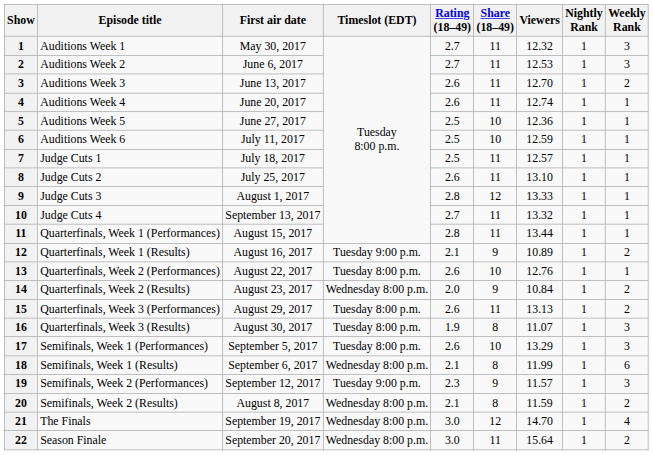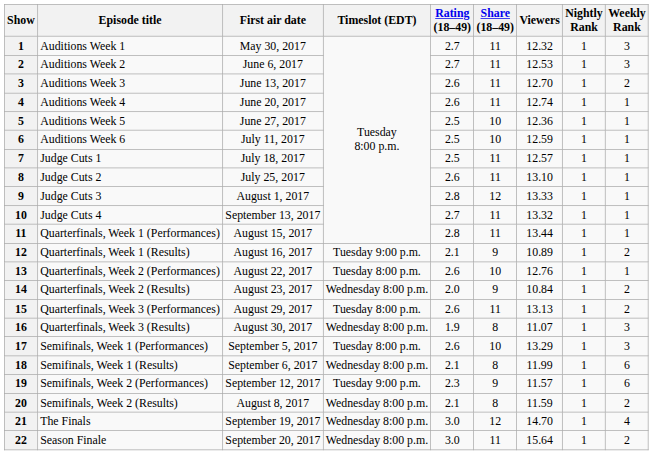 <table class="wikitable" style="text-align:center">
 <tr>
 <th>Show</th>
 <th>Episode title</th>
 <th>First air date</th>
 <th>Timeslot (EDT)</th>
 <th><a href='#'>Rating</a><br>(18–49)</th>
 <th><a href='#'>Share</a><br>(18–49)</th>
 <th>Viewers<br></th>
 <th>Nightly<br>Rank</th>
 <th>Weekly<br>Rank</th>
 </tr>
 <tr>
 <th>1</th>
 <td style="text-align:left;">Auditions Week 1</td>
 <td>May 30, 2017</td>
 <td rowspan="11">Tuesday <br> 8:00 p.m.</td>
 <td>2.7</td>
 <td>11</td>
 <td>12.32 </td>
 <td>1</td>
 <td>3 </td>
 </tr>
 <tr>
 <th>2</th>
 <td style="text-align:left;">Auditions Week 2</td>
 <td>June 6, 2017</td>
 <td>2.7</td>
 <td>11</td>
 <td>12.53 </td>
 <td>1</td>
 <td>3 </td>
 </tr>
 <tr>
 <th>3</th>
 <td style="text-align:left;">Auditions Week 3</td>
 <td>June 13, 2017</td>
 <td>2.6</td>
 <td>11</td>
 <td>12.70 </td>
 <td>1</td>
 <td>2 </td>
 </tr>
 <tr>
 <th>4</th>
 <td style="text-align:left;">Auditions Week 4</td>
 <td>June 20, 2017</td>
 <td>2.6</td>
 <td>11</td>
 <td>12.74 </td>
 <td>1</td>
 <td>1 </td>
 </tr>
 <tr>
 <th>5</th>
 <td style="text-align:left;">Auditions Week 5</td>
 <td>June 27, 2017</td>
 <td>2.5</td>
 <td>10</td>
 <td>12.36 </td>
 <td>1</td>
 <td>1 </td>
 </tr>
 <tr>
 <th>6</th>
 <td style="text-align:left;">Auditions Week 6</td>
 <td>July 11, 2017</td>
 <td>2.5</td>
 <td>10</td>
 <td>12.59 </td>
 <td>1</td>
 <td>1 </td>
 </tr>
 <tr>
 <th>7</th>
 <td style="text-align:left;">Judge Cuts 1</td>
 <td>July 18, 2017</td>
 <td>2.5</td>
 <td>11</td>
 <td>12.57 </td>
 <td>1</td>
 <td>1 </td>
 </tr>
 <tr>
 <th>8</th>
 <td style="text-align:left;">Judge Cuts 2</td>
 <td>July 25, 2017</td>
 <td>2.6</td>
 <td>11</td>
 <td>13.10 </td>
 <td>1</td>
 <td>1 </td>
 </tr>
 <tr>
 <th>9</th>
 <td style="text-align:left;">Judge Cuts 3</td>
 <td>August 1, 2017</td>
 <td>2.8</td>
 <td>12</td>
 <td>13.33 </td>
 <td>1</td>
 <td>1 </td>
 </tr>
 <tr>
 <th>10</th>
 <td style="text-align:left;">Judge Cuts 4</td>
 <td>September 13, 2017</td>
 <td>2.7</td>
 <td>11</td>
 <td>13.32 </td>
 <td>1</td>
 <td>1 </td>
 </tr>
 <tr>
 <th>11</th>
 <td style="text-align:left;">Quarterfinals, Week 1 (Performances)</td>
 <td>August 15, 2017</td>
 <td>2.8</td>
 <td>11</td>
 <td>13.44 </td>
 <td>1</td>
 <td>1 </td>
 </tr>
 <tr>
 <th>12</th>
 <td style="text-align:left;">Quarterfinals, Week 1 (Results)</td>
 <td>August 16, 2017</td>
 <td>Tuesday 9:00 p.m.</td>
 <td>2.1</td>
 <td>9</td>
 <td>10.89 </td>
 <td>1</td>
 <td>2 </td>
 </tr>
 <tr>
 <th>13</th>
 <td style="text-align:left;">Quarterfinals, Week 2 (Performances)</td>
 <td>August 22, 2017</td>
 <td>Tuesday 8:00 p.m.</td>
 <td>2.6</td>
 <td>10</td>
 <td>12.76 </td>
 <td>1</td>
 <td>1 </td>
 </tr>
 <tr>
 <th>14</th>
 <td style="text-align:left;">Quarterfinals, Week 2 (Results)</td>
 <td>August 23, 2017</td>
 <td>Wednesday 8:00 p.m.</td>
 <td>2.0</td>
 <td>9</td>
 <td>10.84 </td>
 <td>1</td>
 <td>2 </td>
 </tr>
 <tr>
 <th>15</th>
 <td style="text-align:left;">Quarterfinals, Week 3 (Performances)</td>
 <td>August 29, 2017</td>
 <td>Tuesday 8:00 p.m.</td>
 <td>2.6</td>
 <td>11</td>
 <td>13.13 </td>
 <td>1</td>
 <td>2 </td>
 </tr>
 <tr>
 <th>16</th>
 <td style="text-align:left;">Quarterfinals, Week 3 (Results)</td>
 <td>August 30, 2017</td>
-<td>Tuesday 8:00 p.m.</td>
+<td>Wednesday 8:00 p.m.</td>
 <td>1.9</td>
 <td>8</td>
 <td>11.07 </td>
 <td>1</td>
 <td>3 </td>
 </tr>
 <tr>
 <th>17</th>
 <td style="text-align:left;">Semifinals, Week 1 (Performances)</td>
 <td>September 5, 2017</td>
 <td>Tuesday 8:00 p.m.</td>
 <td>2.6</td>
 <td>10</td>
 <td>13.29 </td>
 <td>1</td>
 <td>3 </td>
 </tr>
 <tr>
 <th>18</th>
 <td style="text-align:left;">Semifinals, Week 1 (Results)</td>
 <td>September 6, 2017</td>
 <td>Wednesday 8:00 p.m.</td>
 <td>2.1</td>
 <td>8</td>
 <td>11.99 </td>
 <td>1</td>
 <td>6 </td>
 </tr>
 <tr>
 <th>19</th>
 <td style="text-align:left;">Semifinals, Week 2 (Performances)</td>
 <td>September 12, 2017</td>
 <td>Tuesday 9:00 p.m.</td>
 <td>2.3</td>
 <td>9</td>
 <td>11.57 </td>
 <td>1</td>
-<td>3 </td>
+<td>6 </td>
 </tr>
 <tr>
 <th>20</th>
 <td style="text-align:left;">Semifinals, Week 2 (Results)</td>
 <td>August 8, 2017</td>
 <td>Wednesday 8:00 p.m.</td>
 <td>2.1</td>
 <td>8</td>
 <td>11.59 </td>
 <td>1</td>
 <td>2 </td>
 </tr>
 <tr>
 <th>21</th>
 <td style="text-align:left;">The Finals</td>
 <td>September 19, 2017</td>
 <td>Wednesday 8:00 p.m.</td>
 <td>3.0</td>
 <td>12</td>
 <td>14.70 </td>
 <td>1</td>
 <td>4 </td>
 </tr>
 <tr>
 <th>22</th>
 <td style="text-align:left;">Season Finale</td>
 <td>September 20, 2017</td>
 <td>Wednesday 8:00 p.m.</td>
 <td>3.0</td>
 <td>11</td>
 <td>15.64 </td>
 <td>1</td>
 <td>2 </td>
 </tr>
 </table>
